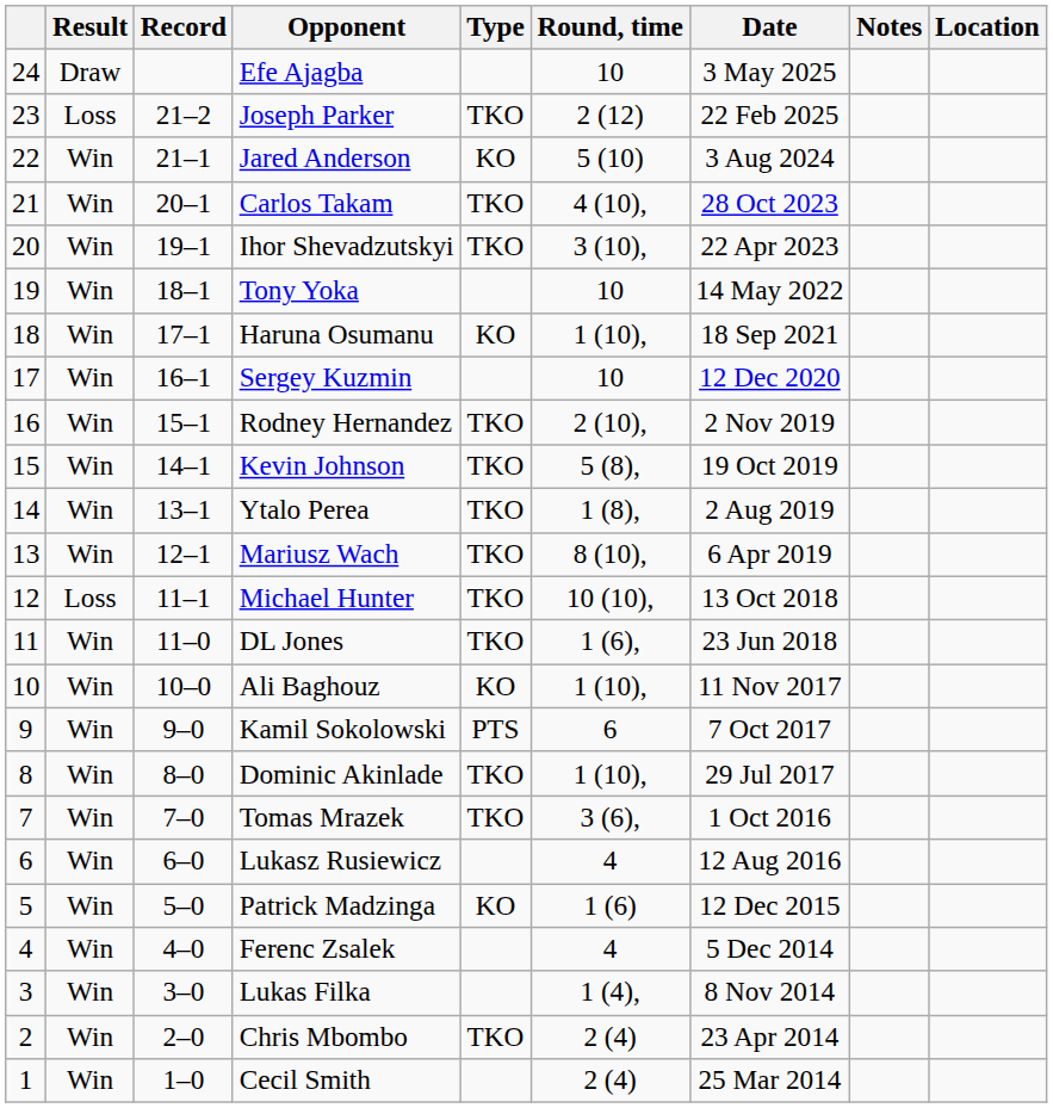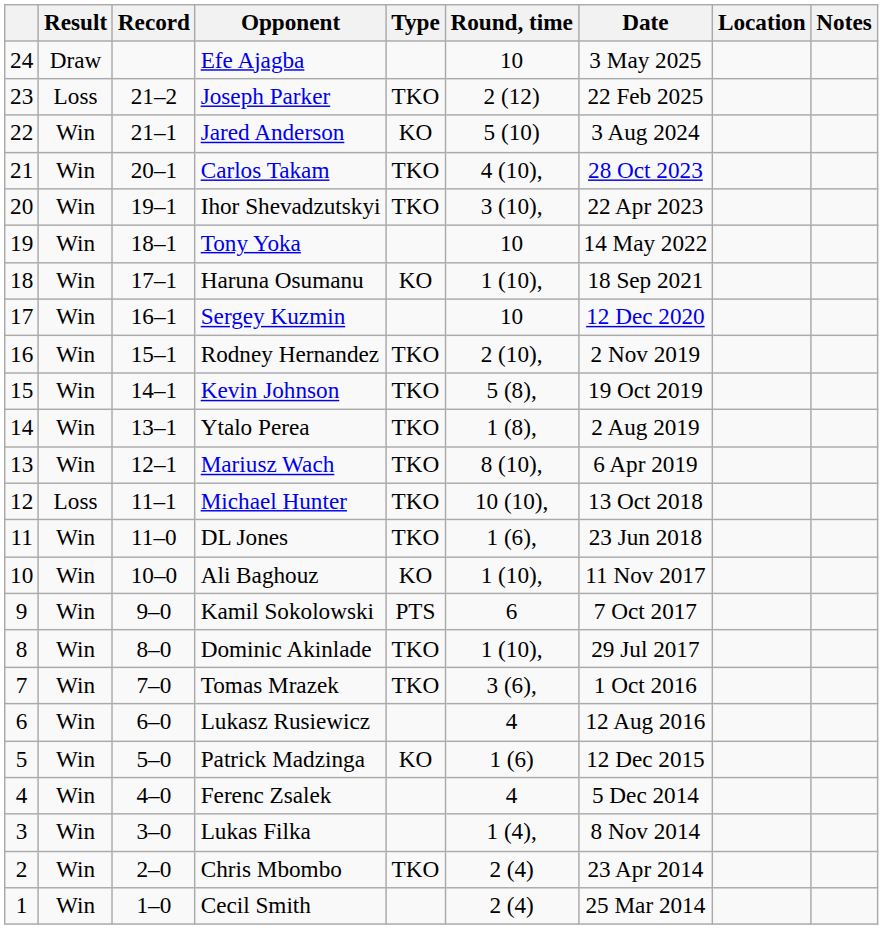 <table class="wikitable" style="text-align:center">
 <tr>
 <th></th>
 <th>Result</th>
 <th>Record</th>
 <th>Opponent</th>
 <th>Type</th>
 <th>Round, time</th>
 <th>Date</th>
+<th>Location</th>
 <th>Notes</th>
-<th>Location</th>
 </tr>
 <tr>
 <td>24</td>
 <td>Draw</td>
 <td></td>
 <td style="text-align:left;"><a href='#'>Efe Ajagba</a></td>
 <td></td>
 <td>10</td>
 <td>3 May 2025</td>
+<td style="text-align:left;"></td>
 <td></td>
-<td style="text-align:left;"></td>
 </tr>
 <tr>
 <td>23</td>
 <td>Loss</td>
 <td>21–2</td>
 <td style="text-align:left;"><a href='#'>Joseph Parker</a></td>
 <td>TKO</td>
 <td>2 (12) </td>
 <td>22 Feb 2025</td>
 <td style="text-align:left;"></td>
 <td style="text-align:left;"></td>
 </tr>
 <tr>
 <td>22</td>
 <td>Win</td>
 <td>21–1</td>
 <td style="text-align:left;"><a href='#'>Jared Anderson</a></td>
 <td>KO</td>
 <td>5 (10) </td>
 <td>3 Aug 2024</td>
 <td style="text-align:left;"></td>
 <td style="text-align:left;"></td>
 </tr>
 <tr>
 <td>21</td>
 <td>Win</td>
 <td>20–1</td>
 <td style="text-align:left;"><a href='#'>Carlos Takam</a></td>
 <td>TKO</td>
 <td>4 (10), </td>
 <td><a href='#'>28 Oct 2023</a></td>
+<td style="text-align:left;"></td>
 <td></td>
-<td style="text-align:left;"></td>
 </tr>
 <tr>
 <td>20</td>
 <td>Win</td>
 <td>19–1</td>
 <td style="text-align:left;">Ihor Shevadzutskyi</td>
 <td>TKO</td>
 <td>3 (10), </td>
 <td>22 Apr 2023</td>
+<td style="text-align:left;"></td>
 <td></td>
-<td style="text-align:left;"></td>
 </tr>
 <tr>
 <td>19</td>
 <td>Win</td>
 <td>18–1</td>
 <td style="text-align:left"><a href='#'>Tony Yoka</a></td>
 <td></td>
 <td>10</td>
 <td>14 May 2022</td>
+<td style="text-align:left"></td>
 <td></td>
-<td style="text-align:left"></td>
 </tr>
 <tr>
 <td>18</td>
 <td>Win</td>
 <td>17–1</td>
 <td style="text-align:left;">Haruna Osumanu</td>
 <td>KO</td>
 <td>1 (10), </td>
 <td>18 Sep 2021</td>
+<td style="text-align:left;"></td>
 <td></td>
-<td style="text-align:left;"></td>
 </tr>
 <tr>
 <td>17</td>
 <td>Win</td>
 <td>16–1</td>
 <td style="text-align:left;"><a href='#'>Sergey Kuzmin</a></td>
 <td></td>
 <td>10</td>
 <td><a href='#'>12 Dec 2020</a></td>
 <td style="text-align:left;"></td>
 <td style="text-align:left;"></td>
 </tr>
 <tr>
 <td>16</td>
 <td>Win</td>
 <td>15–1</td>
 <td style="text-align:left;">Rodney Hernandez</td>
 <td>TKO</td>
 <td>2 (10), </td>
 <td>2 Nov 2019</td>
+<td style="text-align:left;"></td>
 <td></td>
-<td style="text-align:left;"></td>
 </tr>
 <tr>
 <td>15</td>
 <td>Win</td>
 <td>14–1</td>
 <td style="text-align:left;"><a href='#'>Kevin Johnson</a></td>
 <td>TKO</td>
 <td>5 (8), </td>
 <td>19 Oct 2019</td>
+<td style="text-align:left;"></td>
 <td></td>
-<td style="text-align:left;"></td>
 </tr>
 <tr>
 <td>14</td>
 <td>Win</td>
 <td>13–1</td>
 <td style="text-align:left;">Ytalo Perea</td>
 <td>TKO</td>
 <td>1 (8), </td>
 <td>2 Aug 2019</td>
+<td style="text-align:left;"></td>
 <td></td>
-<td style="text-align:left;"></td>
 </tr>
 <tr>
 <td>13</td>
 <td>Win</td>
 <td>12–1</td>
 <td style="text-align:left;"><a href='#'>Mariusz Wach</a></td>
 <td>TKO</td>
 <td>8 (10), </td>
 <td>6 Apr 2019</td>
 <td style="text-align:left;"></td>
 <td style="text-align:left;"></td>
 </tr>
 <tr>
 <td>12</td>
 <td>Loss</td>
 <td>11–1</td>
 <td style="text-align:left;"><a href='#'>Michael Hunter</a></td>
 <td>TKO</td>
 <td>10 (10), </td>
 <td>13 Oct 2018</td>
 <td style="text-align:left;"></td>
 <td style="text-align:left;"></td>
 </tr>
 <tr>
 <td>11</td>
 <td>Win</td>
 <td>11–0</td>
 <td style="text-align:left;">DL Jones</td>
 <td>TKO</td>
 <td>1 (6), </td>
 <td>23 Jun 2018</td>
 <td style="text-align:left;"></td>
 <td style="text-align:left;"></td>
 </tr>
 <tr>
 <td>10</td>
 <td>Win</td>
 <td>10–0</td>
 <td style="text-align:left;">Ali Baghouz</td>
 <td>KO</td>
 <td>1 (10), </td>
 <td>11 Nov 2017</td>
 <td style="text-align:left;"></td>
 <td style="text-align:left;"></td>
 </tr>
 <tr>
 <td>9</td>
 <td>Win</td>
 <td>9–0</td>
 <td style="text-align:left;">Kamil Sokolowski</td>
 <td>PTS</td>
 <td>6</td>
 <td>7 Oct 2017</td>
+<td style="text-align:left;"></td>
 <td></td>
-<td style="text-align:left;"></td>
 </tr>
 <tr>
 <td>8</td>
 <td>Win</td>
 <td>8–0</td>
 <td style="text-align:left;">Dominic Akinlade</td>
 <td>TKO</td>
 <td>1 (10), </td>
 <td>29 Jul 2017</td>
+<td style="text-align:left;"></td>
 <td></td>
-<td style="text-align:left;"></td>
 </tr>
 <tr>
 <td>7</td>
 <td>Win</td>
 <td>7–0</td>
 <td style="text-align:left;">Tomas Mrazek</td>
 <td>TKO</td>
 <td>3 (6), </td>
 <td>1 Oct 2016</td>
+<td style="text-align:left;"></td>
 <td></td>
-<td style="text-align:left;"></td>
 </tr>
 <tr>
 <td>6</td>
 <td>Win</td>
 <td>6–0</td>
 <td style="text-align:left;">Lukasz Rusiewicz</td>
 <td></td>
 <td>4</td>
 <td>12 Aug 2016</td>
+<td style="text-align:left;"></td>
 <td></td>
-<td style="text-align:left;"></td>
 </tr>
 <tr>
 <td>5</td>
 <td>Win</td>
 <td>5–0</td>
 <td style="text-align:left;">Patrick Madzinga</td>
 <td>KO</td>
 <td>1 (6)</td>
 <td>12 Dec 2015</td>
+<td style="text-align:left;"></td>
 <td></td>
-<td style="text-align:left;"></td>
 </tr>
 <tr>
 <td>4</td>
 <td>Win</td>
 <td>4–0</td>
 <td style="text-align:left;">Ferenc Zsalek</td>
 <td></td>
 <td>4</td>
 <td>5 Dec 2014</td>
+<td style="text-align:left;"></td>
 <td></td>
-<td style="text-align:left;"></td>
 </tr>
 <tr>
 <td>3</td>
 <td>Win</td>
 <td>3–0</td>
 <td style="text-align:left;">Lukas Filka</td>
 <td></td>
 <td>1 (4), </td>
 <td>8 Nov 2014</td>
+<td style="text-align:left;"></td>
 <td></td>
-<td style="text-align:left;"></td>
 </tr>
 <tr>
 <td>2</td>
 <td>Win</td>
 <td>2–0</td>
 <td style="text-align:left;">Chris Mbombo</td>
 <td>TKO</td>
 <td>2 (4)</td>
 <td>23 Apr 2014</td>
+<td style="text-align:left;"></td>
 <td></td>
-<td style="text-align:left;"></td>
 </tr>
 <tr>
 <td>1</td>
 <td>Win</td>
 <td>1–0</td>
 <td style="text-align:left;">Cecil Smith</td>
 <td></td>
 <td>2 (4)</td>
 <td>25 Mar 2014</td>
+<td style="text-align:left;"></td>
 <td></td>
-<td style="text-align:left;"></td>
 </tr>
 </table>
